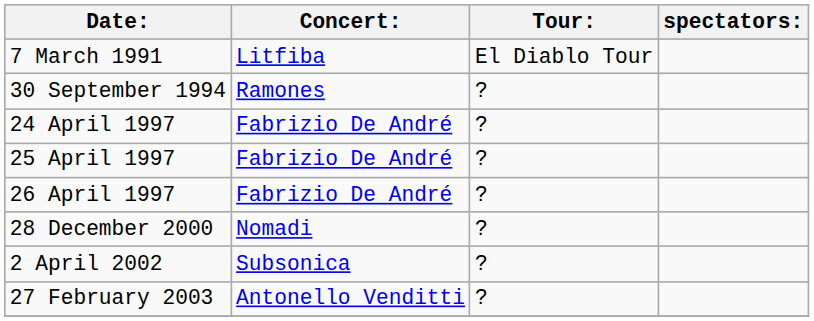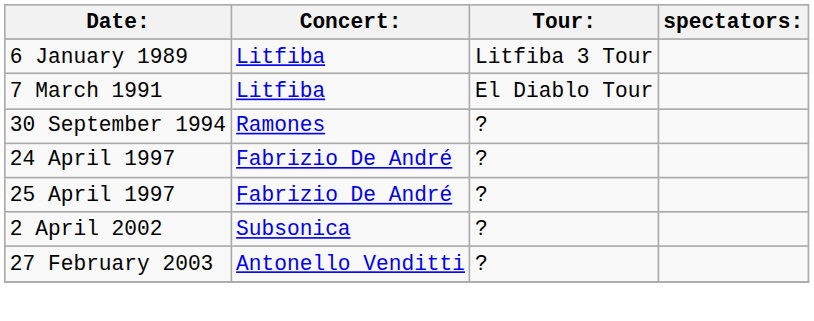 <table class="wikitable">
 <tr>
 <th>Date:</th>
 <th>Concert:</th>
 <th>Tour:</th>
 <th>spectators:</th>
+</tr>
+<tr>
+<td align="left">6 January 1989</td>
+<td><a href='#'>Litfiba</a></td>
+<td>Litfiba 3 Tour</td>
+<td align="right"></td>
 </tr>
 <tr>
 <td align="left">7 March 1991</td>
 <td><a href='#'>Litfiba</a></td>
 <td>El Diablo Tour</td>
 <td align="right"></td>
 </tr>
 <tr>
 <td align="left">30 September 1994</td>
 <td><a href='#'>Ramones</a></td>
 <td>?</td>
 <td align="right"></td>
 </tr>
 <tr>
 <td align="left">24 April 1997</td>
 <td><a href='#'>Fabrizio De André</a></td>
 <td>?</td>
 <td align="right"></td>
 </tr>
 <tr>
 <td align="left">25 April 1997</td>
 <td><a href='#'>Fabrizio De André</a></td>
 <td>?</td>
 <td align="right"></td>
 </tr>
 <tr>
-<td align="left">26 April 1997</td>
-<td><a href='#'>Fabrizio De André</a></td>
-<td>?</td>
-<td align="right"></td>
-</tr>
-<tr>
-<td align="left">28 December 2000</td>
-<td><a href='#'>Nomadi</a></td>
-<td>?</td>
-<td align="right"></td>
-</tr>
-<tr>
 <td align="left">2 April 2002</td>
 <td><a href='#'>Subsonica</a></td>
 <td>?</td>
 <td align="right"></td>
 </tr>
 <tr>
 <td align="left">27 February 2003</td>
 <td><a href='#'>Antonello Venditti</a></td>
 <td>?</td>
 <td align="right"></td>
 </tr>
 <tr>
 </tr>
 </table>
